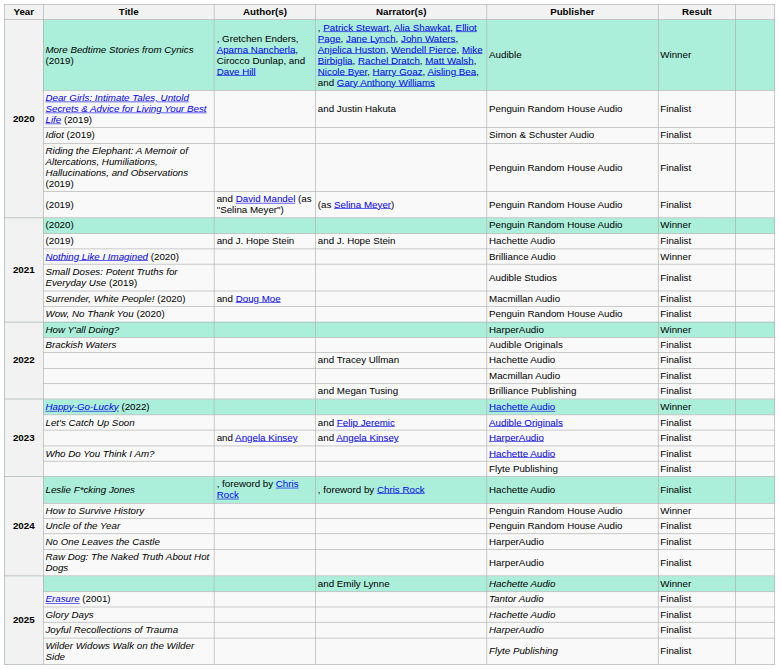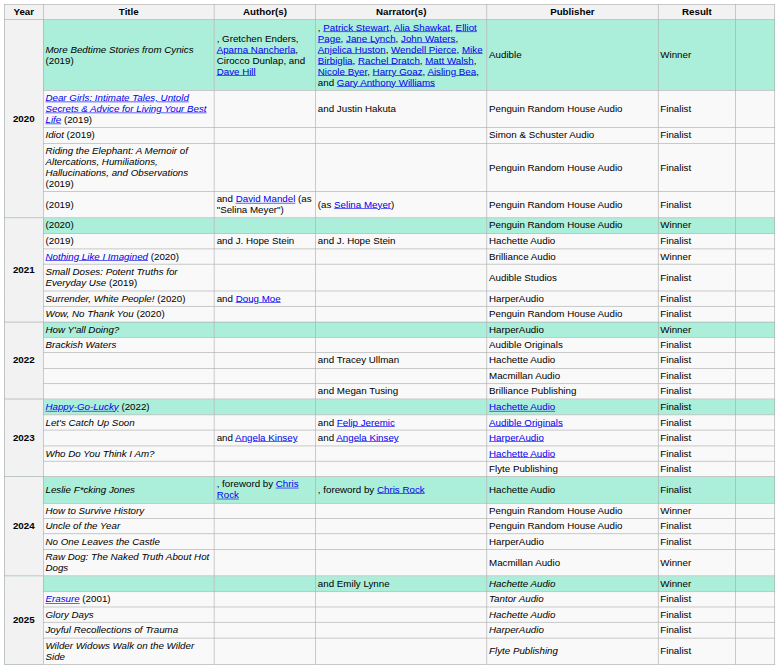 <table class="wikitable sortable mw-collapsible" style="width:100%">
 <tr>
 <th scope="col" width="5%">Year</th>
 <th scope="col" width="22%">Title</th>
 <th scope="col" width="13%">Author(s)</th>
 <th scope="col" width="22%">Narrator(s)</th>
 <th scope="col" width="22%">Publisher</th>
 <th scope="col" width="10%">Result</th>
 <th scope="col" width="5%"></th>
 </tr>
 <tr style="background:#ABEED9">
 <th rowspan="5">2020<br></th>
 <td><em>More Bedtime Stories from Cynics</em> (2019)</td>
 <td>, Gretchen Enders, <a href='#'>Aparna Nancherla</a>, Cirocco Dunlap, and <a href='#'>Dave Hill</a></td>
 <td>, <a href='#'>Patrick Stewart</a>, <a href='#'>Alia Shawkat</a>, <a href='#'>Elliot Page</a>, <a href='#'>Jane Lynch</a>, <a href='#'>John Waters</a>, <a href='#'>Anjelica Huston</a>, <a href='#'>Wendell Pierce</a>, <a href='#'>Mike Birbiglia</a>, <a href='#'>Rachel Dratch</a>, <a href='#'>Matt Walsh</a>, <a href='#'>Nicole Byer</a>, <a href='#'>Harry Goaz</a>, <a href='#'>Aisling Bea</a>, and <a href='#'>Gary Anthony Williams</a></td>
 <td>Audible</td>
 <td>Winner</td>
 <td></td>
 </tr>
 <tr>
 <td><em><a href='#'>Dear Girls: Intimate Tales, Untold Secrets & Advice for Living Your Best Life</a></em> (2019)</td>
 <td></td>
 <td> and Justin Hakuta</td>
 <td>Penguin Random House Audio</td>
 <td>Finalist</td>
 <td></td>
 </tr>
 <tr>
 <td><em>Idiot</em> (2019)</td>
 <td></td>
 <td></td>
 <td>Simon & Schuster Audio</td>
 <td>Finalist</td>
 <td></td>
 </tr>
 <tr>
 <td><em>Riding the Elephant: A Memoir of Altercations, Humiliations, Hallucinations, and Observations</em> (2019)</td>
 <td></td>
 <td></td>
 <td>Penguin Random House Audio</td>
 <td>Finalist</td>
 <td></td>
 </tr>
 <tr>
 <td><em></em> (2019)</td>
 <td> and <a href='#'>David Mandel</a> (as "Selina Meyer")</td>
 <td> (as <a href='#'>Selina Meyer</a>)</td>
 <td>Penguin Random House Audio</td>
 <td>Finalist</td>
 <td></td>
 </tr>
 <tr style="background:#ABEED9">
 <th rowspan="6">2021<br></th>
 <td><em></em> (2020)</td>
 <td></td>
 <td></td>
 <td>Penguin Random House Audio</td>
 <td>Winner</td>
 <td></td>
 </tr>
 <tr>
 <td><em></em> (2019)</td>
 <td> and J. Hope Stein</td>
 <td> and J. Hope Stein</td>
 <td>Hachette Audio</td>
 <td>Finalist</td>
 <td></td>
 </tr>
 <tr>
 <td><em><a href='#'>Nothing Like I Imagined</a></em> (2020)</td>
 <td></td>
 <td></td>
 <td>Brilliance Audio</td>
 <td>Winner</td>
 <td></td>
 </tr>
 <tr>
 <td><em>Small Doses: Potent Truths for Everyday Use</em> (2019)</td>
 <td></td>
 <td></td>
 <td>Audible Studios</td>
 <td>Finalist</td>
 <td></td>
 </tr>
 <tr>
 <td><em>Surrender, White People!</em> (2020) </td>
 <td> and <a href='#'>Doug Moe</a></td>
 <td></td>
-<td>Macmillan Audio</td>
+<td>HarperAudio</td>
 <td>Finalist</td>
 <td></td>
 </tr>
 <tr>
 <td><em>Wow, No Thank You</em> (2020)</td>
 <td></td>
 <td></td>
 <td>Penguin Random House Audio</td>
 <td>Finalist</td>
 <td></td>
 </tr>
 <tr style="background:#ABEED9">
 <th rowspan="5">2022<br></th>
 <td><em>How Y'all Doing?</em></td>
 <td></td>
 <td></td>
 <td>HarperAudio</td>
 <td>Winner</td>
 <td></td>
 </tr>
 <tr>
 <td><em>Brackish Waters</em></td>
 <td></td>
 <td></td>
 <td>Audible Originals</td>
 <td>Finalist</td>
 <td></td>
 </tr>
 <tr>
 <td><em></em></td>
 <td></td>
 <td> and Tracey Ullman</td>
 <td>Hachette Audio</td>
 <td>Finalist</td>
 <td></td>
 </tr>
 <tr>
 <td><em></em></td>
 <td></td>
 <td></td>
 <td>Macmillan Audio</td>
 <td>Finalist</td>
 <td></td>
 </tr>
 <tr>
 <td><em></em></td>
 <td></td>
 <td> and Megan Tusing</td>
 <td>Brilliance Publishing</td>
 <td>Finalist</td>
 <td></td>
 </tr>
 <tr style="background:#ABEED9">
 <th rowspan="5">2023<br></th>
 <td><em><a href='#'>Happy-Go-Lucky</a></em> (2022)</td>
 <td></td>
 <td></td>
 <td><a href='#'>Hachette Audio</a></td>
-<td>Winner</td>
+<td>Finalist</td>
 <td></td>
 </tr>
 <tr>
 <td><em>Let's Catch Up Soon</em></td>
 <td></td>
 <td> and <a href='#'>Felip Jeremic</a></td>
 <td><a href='#'>Audible Originals</a></td>
 <td>Finalist</td>
 <td></td>
 </tr>
 <tr>
 <td></td>
 <td> and <a href='#'>Angela Kinsey</a></td>
 <td> and <a href='#'>Angela Kinsey</a></td>
 <td><a href='#'>HarperAudio</a></td>
 <td>Finalist</td>
 <td></td>
 </tr>
 <tr>
 <td><em>Who Do You Think I Am?</em></td>
 <td></td>
 <td></td>
 <td><a href='#'>Hachette Audio</a></td>
 <td>Finalist</td>
 <td></td>
 </tr>
 <tr>
 <td></td>
 <td></td>
 <td></td>
 <td>Flyte Publishing</td>
 <td>Finalist</td>
 <td></td>
 </tr>
 <tr style="background:#ABEED9">
 <th rowspan="5">2024<br></th>
 <td><em>Leslie F*cking Jones</em></td>
 <td>, foreword by <a href='#'>Chris Rock</a></td>
 <td>, foreword by <a href='#'>Chris Rock</a></td>
 <td>Hachette Audio</td>
 <td>Finalist</td>
 <td></td>
 </tr>
 <tr>
 <td><em>How to Survive History</em></td>
 <td></td>
 <td></td>
 <td>Penguin Random House Audio</td>
 <td>Winner</td>
 <td></td>
 </tr>
 <tr>
 <td><em>Uncle of the Year</em></td>
 <td></td>
 <td></td>
 <td>Penguin Random House Audio</td>
 <td>Finalist</td>
 <td></td>
 </tr>
 <tr>
 <td><em>No One Leaves the Castle</em></td>
 <td></td>
 <td></td>
 <td>HarperAudio</td>
 <td>Finalist</td>
 <td></td>
 </tr>
 <tr>
 <td><em>Raw Dog: The Naked Truth About Hot Dogs</em></td>
 <td></td>
 <td></td>
-<td>HarperAudio</td>
-<td>Finalist</td>
+<td>Macmillan Audio</td>
+<td>Winner</td>
 <td></td>
 </tr>
 <tr style="background:#ABEED9">
 <th rowspan="5">2025<br></th>
 <td><em></em></td>
 <td></td>
 <td> and Emily Lynne</td>
 <td><em>Hachette Audio</em></td>
 <td>Winner</td>
 <td></td>
 </tr>
 <tr>
 <td><em><a href='#'>Erasure</a></em> (2001)</td>
 <td></td>
 <td></td>
 <td><em>Tantor Audio</em></td>
 <td>Finalist</td>
 <td></td>
 </tr>
 <tr>
 <td><em>Glory Days</em></td>
 <td></td>
 <td></td>
 <td><em>Hachette Audio</em></td>
 <td>Finalist</td>
 <td></td>
 </tr>
 <tr>
 <td><em>Joyful Recollections of Trauma</em></td>
 <td></td>
 <td></td>
 <td><em>HarperAudio</em></td>
 <td>Finalist</td>
 <td></td>
 </tr>
 <tr>
 <td><em>Wilder Widows Walk on the Wilder Side</em></td>
 <td></td>
 <td></td>
 <td><em>Flyte Publishing</em></td>
 <td>Finalist</td>
 <td></td>
 </tr>
 </table>
